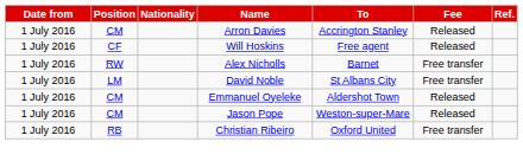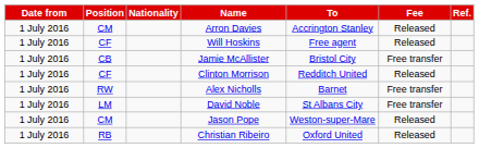 <table class="wikitable"  style="text-align:center; font-size:90%; ">
 <tr>
 <th style="background:#DD0000; color:#FFFFFF; width:110px;">Date from</th>
 <th style="background:#DD0000; color:#FFFFFF; width:50px;">Position</th>
 <th style="background:#DD0000; color:#FFFFFF; width:50px;">Nationality</th>
 <th style="background:#DD0000; color:#FFFFFF; width:150px;">Name</th>
 <th style="background:#DD0000; color:#FFFFFF; width:130px;">To</th>
 <th style="background:#DD0000; color:#FFFFFF; width:100px;">Fee</th>
 <th style="background:#DD0000; color:#FFFFFF; width:25px;">Ref.</th>
 </tr>
 <tr>
 <td>1 July 2016</td>
 <td><a href='#'>CM</a></td>
 <td></td>
 <td><a href='#'>Arron Davies</a></td>
 <td><a href='#'>Accrington Stanley</a></td>
 <td>Released</td>
 <td></td>
 </tr>
 <tr>
 <td>1 July 2016</td>
 <td><a href='#'>CF</a></td>
 <td></td>
 <td><a href='#'>Will Hoskins</a></td>
 <td><a href='#'>Free agent</a></td>
 <td>Released</td>
 <td></td>
 </tr>
 <tr>
 <td>1 July 2016</td>
+<td><a href='#'>CB</a></td>
+<td></td>
+<td><a href='#'>Jamie McAllister</a></td>
+<td><a href='#'>Bristol City</a></td>
+<td>Free transfer</td>
+<td></td>
+</tr>
+<tr>
+<td>1 July 2016</td>
+<td><a href='#'>CF</a></td>
+<td></td>
+<td><a href='#'>Clinton Morrison</a></td>
+<td><a href='#'>Redditch United</a></td>
+<td>Released</td>
+<td></td>
+</tr>
+<tr>
+<td>1 July 2016</td>
 <td><a href='#'>RW</a></td>
 <td></td>
 <td><a href='#'>Alex Nicholls</a></td>
 <td><a href='#'>Barnet</a></td>
 <td>Free transfer</td>
 <td></td>
 </tr>
 <tr>
 <td>1 July 2016</td>
 <td><a href='#'>LM</a></td>
 <td></td>
 <td><a href='#'>David Noble</a></td>
 <td><a href='#'>St Albans City</a></td>
 <td>Free transfer</td>
 <td></td>
 </tr>
 <tr>
 <td>1 July 2016</td>
 <td><a href='#'>CM</a></td>
 <td></td>
-<td><a href='#'>Emmanuel Oyeleke</a></td>
-<td><a href='#'>Aldershot Town</a></td>
-<td>Released</td>
-<td></td>
-</tr>
-<tr>
-<td>1 July 2016</td>
-<td><a href='#'>CM</a></td>
-<td></td>
 <td><a href='#'>Jason Pope</a></td>
 <td><a href='#'>Weston-super-Mare</a></td>
 <td>Released</td>
 <td></td>
 </tr>
 <tr>
 <td>1 July 2016</td>
 <td><a href='#'>RB</a></td>
 <td></td>
 <td><a href='#'>Christian Ribeiro</a></td>
 <td><a href='#'>Oxford United</a></td>
-<td>Free transfer</td>
+<td>Released</td>
 <td></td>
 </tr>
 </table>
